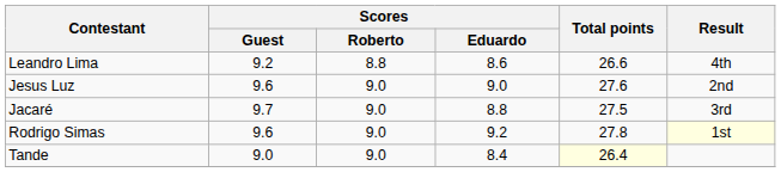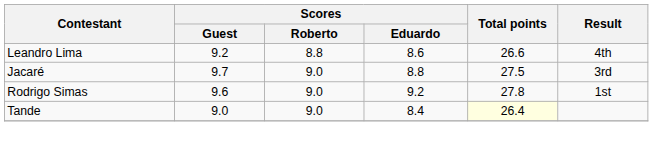 <table class="wikitable" style="text-align:center;  width:60%; font-size:90%;">
 <tr>
 <th rowspan="2" width=100>Contestant</th>
 <th colspan="3" width=150>Scores</th>
 <th rowspan="2" width=050>Total points</th>
 <th rowspan="2" width=050>Result</th>
 </tr>
 <tr>
 <th width=50>Guest</th>
 <th width=50>Roberto</th>
 <th width=50>Eduardo</th>
 </tr>
 <tr>
 <td align="left">Leandro Lima</td>
 <td>9.2</td>
 <td>8.8</td>
 <td>8.6</td>
 <td>26.6</td>
 <td>4th</td>
 </tr>
 <tr>
-<td align="left">Jesus Luz</td>
-<td>9.6</td>
-<td>9.0</td>
-<td>9.0</td>
-<td>27.6</td>
-<td>2nd</td>
-</tr>
-<tr>
 <td align="left">Jacaré</td>
 <td>9.7</td>
 <td>9.0</td>
 <td>8.8</td>
 <td>27.5</td>
 <td>3rd</td>
 </tr>
 <tr>
 <td align="left">Rodrigo Simas</td>
 <td>9.6</td>
 <td>9.0</td>
 <td>9.2</td>
 <td>27.8</td>
-<td style="background: lightyellow;">1st</td>
+<td>1st</td>
 </tr>
 <tr>
 <td align="left">Tande</td>
 <td>9.0</td>
 <td>9.0</td>
 <td>8.4</td>
 <td style="background: lightyellow;">26.4</td>
 <td></td>
 </tr>
 <tr>
 </tr>
 </table>
